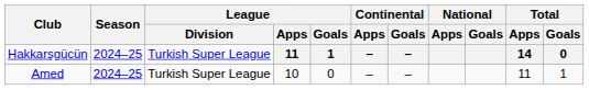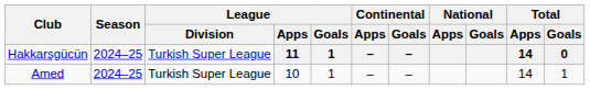 <table class="wikitable" style="text-align: center;">
 <tr>
 <th rowspan=2>Club</th>
 <th rowspan=2>Season</th>
 <th colspan=3>League</th>
 <th colspan=2>Continental</th>
 <th colspan=2>National</th>
 <th colspan=2>Total</th>
 </tr>
 <tr>
 <th>Division</th>
 <th>Apps</th>
 <th>Goals</th>
 <th>Apps</th>
 <th>Goals</th>
 <th>Apps</th>
 <th>Goals</th>
 <th>Apps</th>
 <th>Goals</th>
 </tr>
 <tr>
 <td><a href='#'>Hakkarşgücün</a></td>
 <td><a href='#'>2024–25</a></td>
 <td><a href='#'>Turkish Super League</a></td>
 <th>11</th>
 <th>1</th>
 <th>–</th>
 <th>–</th>
 <th></th>
 <th></th>
 <th>14</th>
 <th>0</th>
 </tr>
 <tr>
 <td><a href='#'>Amed</a></td>
 <td><a href='#'>2024–25</a></td>
 <td>Turkish Super League</td>
 <td>10</td>
-<td>0</td>
+<td>1</td>
 <td>–</td>
 <td>–</td>
 <td></td>
 <td></td>
-<td>11</td>
+<td>14</td>
 <td>1</td>
 </tr>
 </table>
